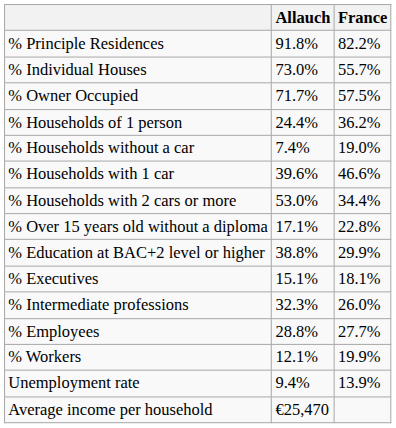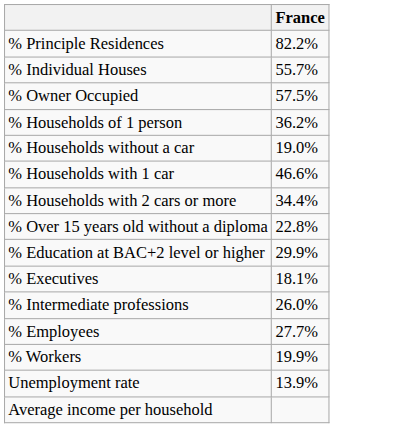 <table class="wikitable">
 <tr>
 <th></th>
-<th>Allauch</th>
 <th>France</th>
 </tr>
 <tr>
 <td align="left">% Principle Residences</td>
-<td>91.8%</td>
 <td>82.2%</td>
 </tr>
 <tr>
 <td align="left">% Individual Houses</td>
-<td>73.0%</td>
 <td>55.7%</td>
 </tr>
 <tr>
 <td align="left">% Owner Occupied</td>
-<td>71.7%</td>
 <td>57.5%</td>
 </tr>
 <tr>
 <td align="left">% Households of 1 person</td>
-<td>24.4%</td>
 <td>36.2%</td>
 </tr>
 <tr>
 <td align="left">% Households without a car</td>
-<td>7.4%</td>
 <td>19.0%</td>
 </tr>
 <tr>
 <td align="left">% Households with 1 car</td>
-<td>39.6%</td>
 <td>46.6%</td>
 </tr>
 <tr>
 <td align="left">% Households with 2 cars or more</td>
-<td>53.0%</td>
 <td>34.4%</td>
 </tr>
 <tr>
 <td align="left">% Over 15 years old without a diploma</td>
-<td>17.1%</td>
 <td>22.8%</td>
 </tr>
 <tr>
 <td align="left">% Education at BAC+2 level or higher</td>
-<td>38.8%</td>
 <td>29.9%</td>
 </tr>
 <tr>
 <td align="left">% Executives</td>
-<td>15.1%</td>
 <td>18.1%</td>
 </tr>
 <tr>
 <td align="left">% Intermediate professions</td>
-<td>32.3%</td>
 <td>26.0%</td>
 </tr>
 <tr>
 <td align="left">% Employees</td>
-<td>28.8%</td>
 <td>27.7%</td>
 </tr>
 <tr>
 <td align="left">% Workers</td>
-<td>12.1%</td>
 <td>19.9%</td>
 </tr>
 <tr>
 <td align="left">Unemployment rate</td>
-<td>9.4%</td>
 <td>13.9%</td>
 </tr>
 <tr>
 <td align="left">Average income per household</td>
-<td>€25,470</td>
 <td></td>
 </tr>
 </table>
